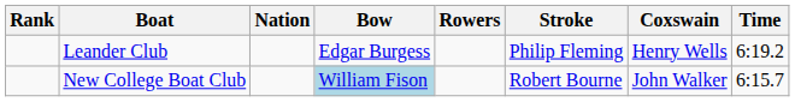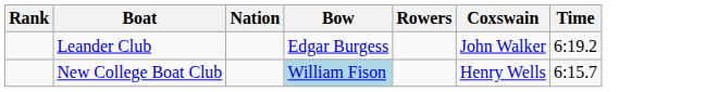 <table class="wikitable sortable" style="text-align:center">
 <tr>
 <th>Rank</th>
 <th>Boat</th>
 <th>Nation</th>
 <th>Bow</th>
 <th>Rowers</th>
-<th>Stroke</th>
 <th>Coxswain</th>
 <th>Time</th>
 </tr>
 <tr>
 <td></td>
 <td align=left><a href='#'>Leander Club</a></td>
 <td align=left></td>
 <td align=left><a href='#'>Edgar Burgess</a></td>
 <td align=left></td>
-<td align=left><a href='#'>Philip Fleming</a></td>
-<td align=left><a href='#'>Henry Wells</a></td>
+<td align=left><a href='#'>John Walker</a></td>
 <td>6:19.2</td>
 </tr>
 <tr>
 <td></td>
 <td align=left><a href='#'>New College Boat Club</a></td>
 <td align=left></td>
 <td align=left style="background: lightblue;"><a href='#'>William Fison</a></td>
 <td align=left></td>
-<td align=left><a href='#'>Robert Bourne</a></td>
-<td align=left><a href='#'>John Walker</a></td>
+<td align=left><a href='#'>Henry Wells</a></td>
 <td>6:15.7</td>
 </tr>
 </table>
